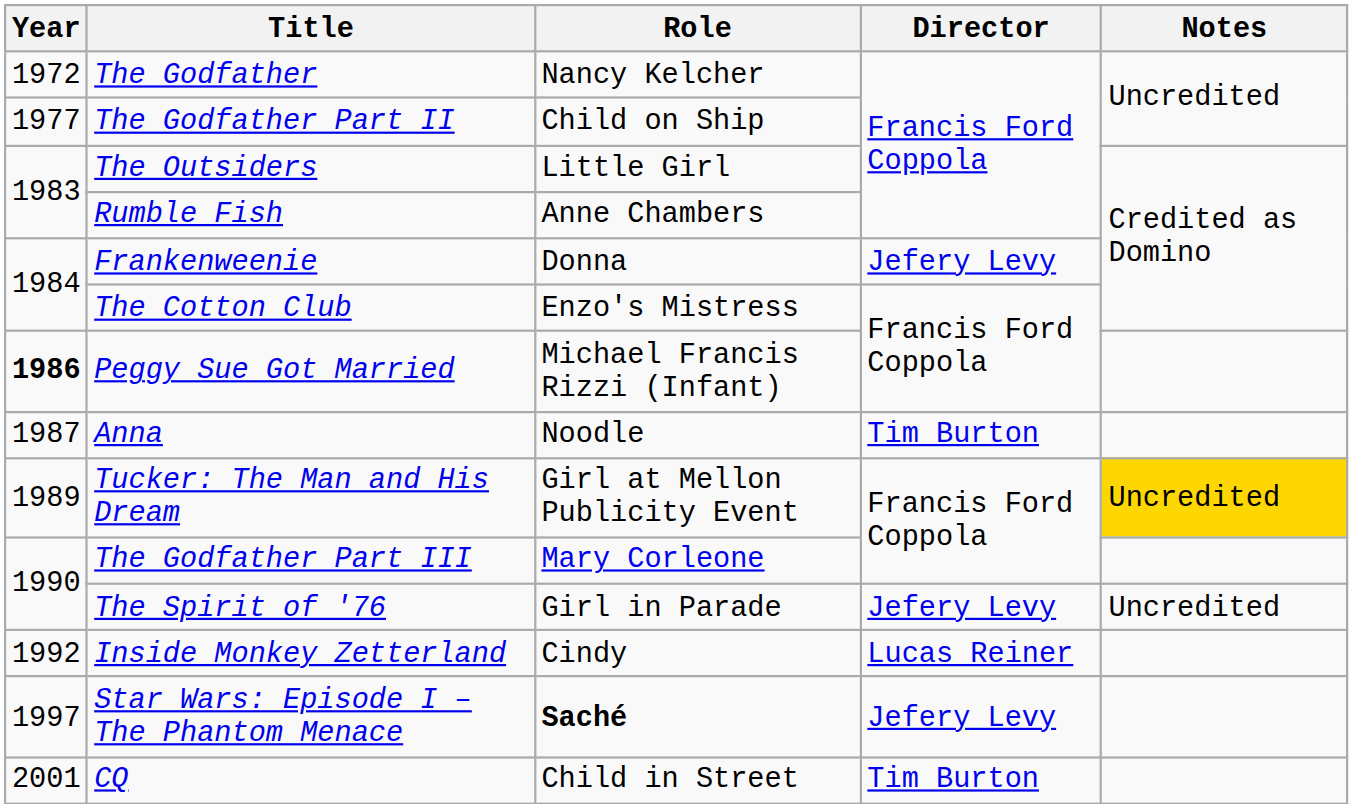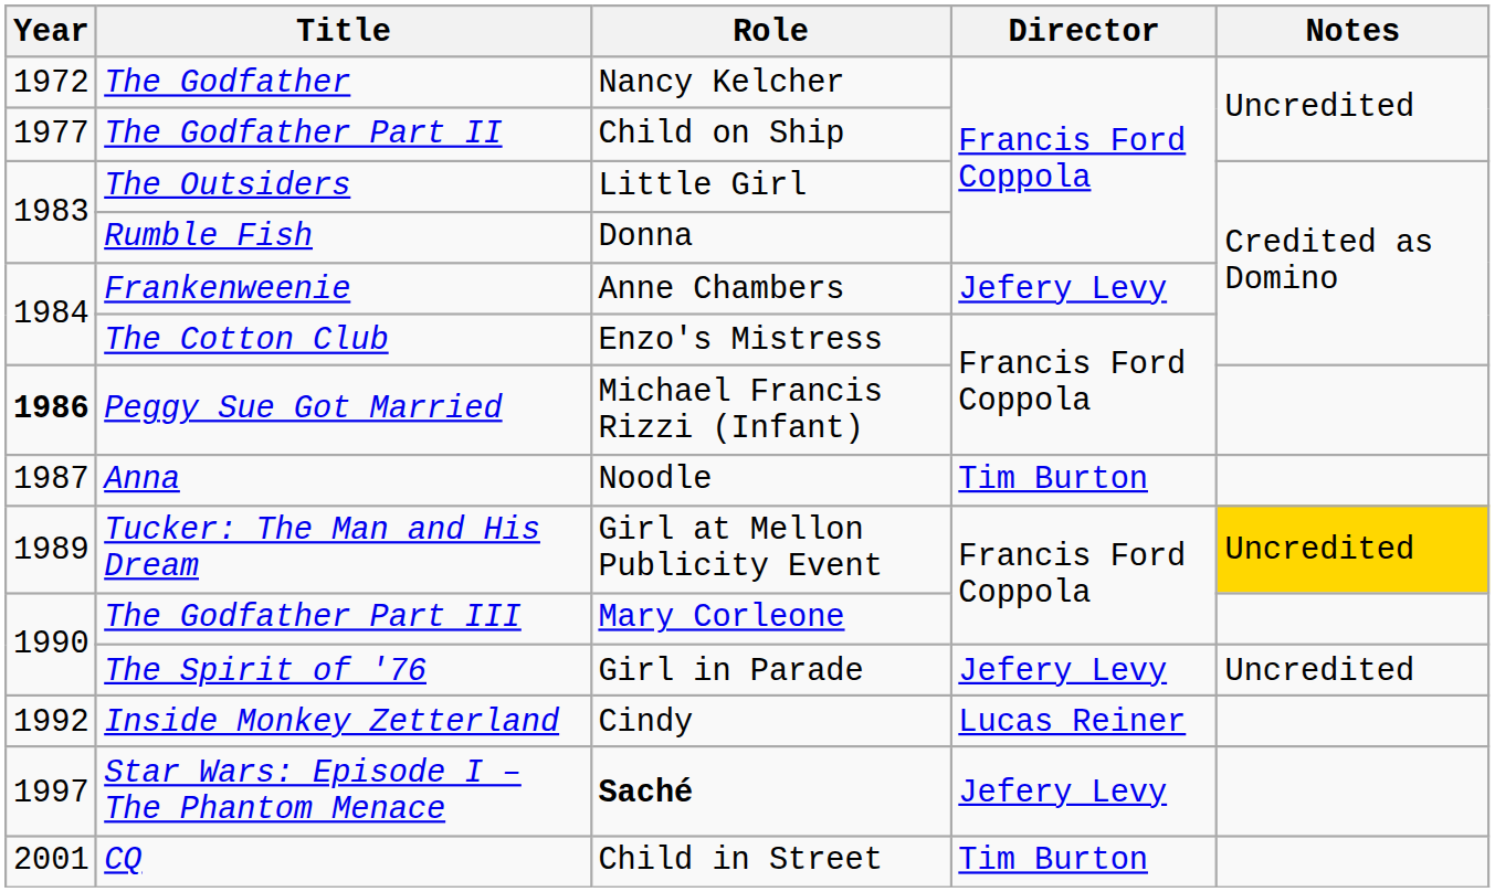 <table class="wikitable sortable">
 <tr>
 <th>Year</th>
 <th>Title</th>
 <th>Role</th>
 <th>Director</th>
 <th>Notes</th>
 </tr>
 <tr>
 <td>1972</td>
 <td><em><a href='#'>The Godfather</a></em></td>
 <td>Nancy Kelcher</td>
 <td rowspan=4><a href='#'>Francis Ford Coppola</a></td>
 <td rowspan=2>Uncredited</td>
 </tr>
 <tr>
 <td>1977</td>
 <td><em><a href='#'>The Godfather Part II</a></em></td>
 <td>Child on Ship</td>
 </tr>
 <tr>
 <td rowspan="2">1983</td>
 <td><em><a href='#'>The Outsiders</a></em></td>
 <td>Little Girl</td>
 <td rowspan=4>Credited as Domino</td>
 </tr>
 <tr>
 <td><em><a href='#'>Rumble Fish</a></em></td>
-<td>Anne Chambers</td>
+<td>Donna</td>
 </tr>
 <tr>
 <td rowspan="2">1984</td>
 <td><em><a href='#'>Frankenweenie</a></em></td>
-<td>Donna</td>
+<td>Anne Chambers</td>
 <td><a href='#'>Jefery Levy</a></td>
 </tr>
 <tr>
 <td><em><a href='#'>The Cotton Club</a></em></td>
 <td>Enzo's Mistress</td>
 <td rowspan=2>Francis Ford Coppola</td>
 </tr>
 <tr>
 <td><strong>1986</strong></td>
 <td><em><a href='#'>Peggy Sue Got Married</a></em></td>
 <td>Michael Francis Rizzi (Infant)</td>
 <td></td>
 </tr>
 <tr>
 <td>1987</td>
 <td><em><a href='#'>Anna</a></em></td>
 <td>Noodle</td>
 <td><a href='#'>Tim Burton</a></td>
 <td></td>
 </tr>
 <tr>
 <td>1989</td>
 <td><em><a href='#'>Tucker: The Man and His Dream</a></em></td>
 <td>Girl at Mellon Publicity Event</td>
 <td rowspan=2>Francis Ford Coppola</td>
 <td style="background: gold;">Uncredited</td>
 </tr>
 <tr>
 <td rowspan="2">1990</td>
 <td><em><a href='#'>The Godfather Part III</a></em></td>
 <td><a href='#'>Mary Corleone</a></td>
 <td></td>
 </tr>
 <tr>
 <td><em><a href='#'>The Spirit of '76</a></em></td>
 <td>Girl in Parade</td>
 <td><a href='#'>Jefery Levy</a></td>
 <td>Uncredited</td>
 </tr>
 <tr>
 <td>1992</td>
 <td><em><a href='#'>Inside Monkey Zetterland</a></em></td>
 <td>Cindy</td>
 <td><a href='#'>Lucas Reiner</a></td>
 <td></td>
 </tr>
 <tr>
 <td>1997</td>
 <td><em><a href='#'>Star Wars: Episode I – The Phantom Menace</a></em></td>
 <td><strong>Saché</strong></td>
 <td><a href='#'>Jefery Levy</a></td>
 <td></td>
 </tr>
 <tr>
 <td>2001</td>
 <td><em><a href='#'>CQ</a></em></td>
 <td>Child in Street</td>
 <td><a href='#'>Tim Burton</a></td>
 <td></td>
 </tr>
 </table>
